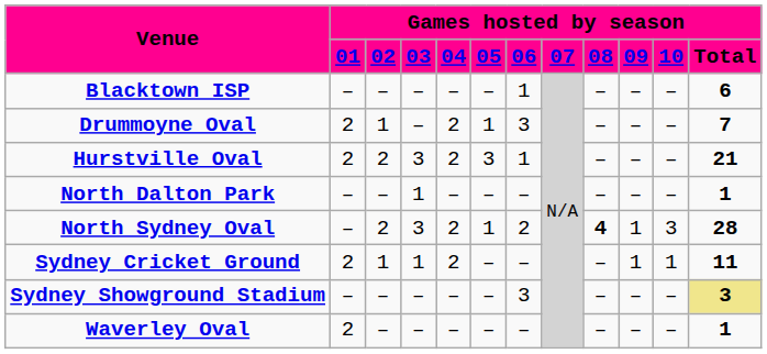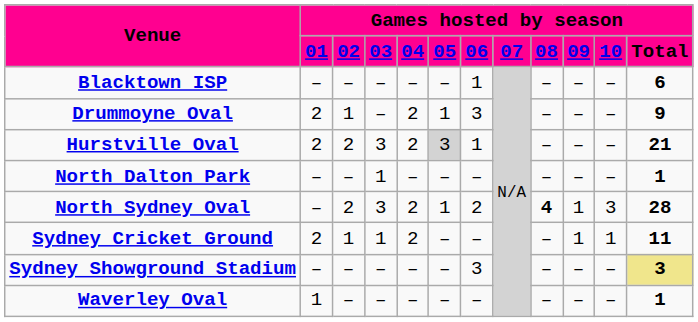 <table class="wikitable" style="font-size:100%">
 <tr>
 <th rowspan=2 style="background:#ff0090; color:black;">Venue</th>
 <th colspan="11" style="background:#ff0090; color:black;">Games hosted by season</th>
 </tr>
 <tr align=center style="background:#ff0090;">
 <td><strong><a href='#'><span>01</span></a></strong></td>
 <td><strong><a href='#'><span>02</span></a></strong></td>
 <td><strong><a href='#'><span>03</span></a></strong></td>
 <td><strong><a href='#'><span>04</span></a></strong></td>
 <td><strong><a href='#'><span>05</span></a></strong></td>
 <td><strong><a href='#'><span>06</span></a></strong></td>
 <td><strong><a href='#'><span>07</span></a></strong></td>
 <td><strong><a href='#'><span>08</span></a></strong></td>
 <td><strong><a href='#'><span>09</span></a></strong></td>
 <td><strong><a href='#'><span>10</span></a></strong></td>
 <td style="color:black"><strong>Total</strong></td>
 </tr>
 <tr align=center>
 <td><strong><a href='#'>Blacktown ISP</a></strong></td>
 <td>–</td>
 <td>–</td>
 <td>–</td>
 <td>–</td>
 <td>–</td>
 <td>1</td>
 <td rowspan="8" style="background:lightgray"><small>N/A</small></td>
 <td>–</td>
 <td>–</td>
 <td>–</td>
 <td><strong>6</strong></td>
 </tr>
 <tr align=center>
 <td><strong><a href='#'>Drummoyne Oval</a></strong></td>
 <td>2</td>
 <td>1</td>
 <td>–</td>
 <td>2</td>
 <td>1</td>
 <td>3</td>
 <td>–</td>
 <td>–</td>
 <td>–</td>
-<td><strong>7</strong></td>
+<td><strong>9</strong></td>
 </tr>
 <tr align=center>
 <td><strong><a href='#'>Hurstville Oval</a></strong></td>
 <td>2</td>
 <td>2</td>
 <td>3</td>
 <td>2</td>
-<td>3</td>
+<td style="background: lightgrey;">3</td>
 <td>1</td>
 <td>–</td>
 <td>–</td>
 <td>–</td>
 <td><strong>21</strong></td>
 </tr>
 <tr align=center>
 <td><strong><a href='#'>North Dalton Park</a></strong></td>
 <td>–</td>
 <td>–</td>
 <td>1</td>
 <td>–</td>
 <td>–</td>
 <td>–</td>
 <td>–</td>
 <td>–</td>
 <td>–</td>
 <td><strong>1</strong></td>
 </tr>
 <tr align=center>
 <td><strong><a href='#'>North Sydney Oval</a></strong></td>
 <td>–</td>
 <td>2</td>
 <td>3</td>
 <td>2</td>
 <td>1</td>
 <td>2</td>
 <td><strong>4</strong></td>
 <td>1</td>
 <td>3</td>
 <td><strong>28</strong></td>
 </tr>
 <tr align=center>
 <td><strong><a href='#'>Sydney Cricket Ground</a></strong></td>
 <td>2</td>
 <td>1</td>
 <td>1</td>
 <td>2</td>
 <td>–</td>
 <td>–</td>
 <td>–</td>
 <td>1</td>
 <td>1</td>
 <td><strong>11</strong></td>
 </tr>
 <tr align=center>
 <td><strong><a href='#'>Sydney Showground Stadium</a></strong></td>
 <td>–</td>
 <td>–</td>
 <td>–</td>
 <td>–</td>
 <td>–</td>
 <td>3</td>
 <td>–</td>
 <td>–</td>
 <td>–</td>
 <td style="background: khaki;"><strong>3</strong></td>
 </tr>
 <tr align=center>
 <td><strong><a href='#'>Waverley Oval</a></strong></td>
-<td>2</td>
+<td>1</td>
 <td>–</td>
 <td>–</td>
 <td>–</td>
 <td>–</td>
 <td>–</td>
 <td>–</td>
 <td>–</td>
 <td>–</td>
 <td><strong>1</strong></td>
 </tr>
 </table>
